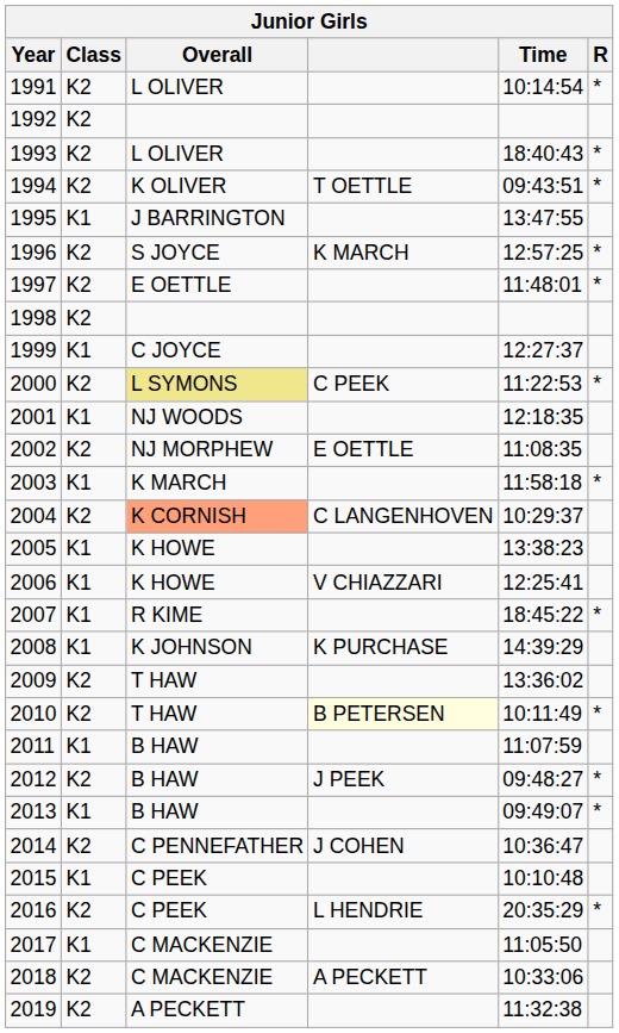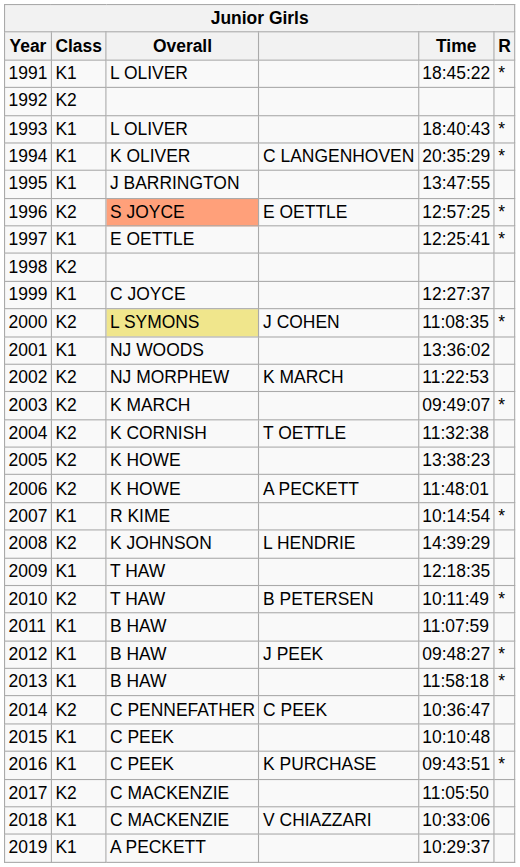 <table class="wikitable">
 <tr>
 <th colspan="6">Junior  Girls</th>
 </tr>
 <tr>
 <th>Year</th>
 <th>Class</th>
 <th>Overall</th>
 <th></th>
 <th>Time</th>
 <th>R</th>
 </tr>
 <tr>
 <td>1991</td>
-<td>K2</td>
+<td>K1</td>
 <td>L OLIVER</td>
 <td></td>
-<td>10:14:54</td>
+<td>18:45:22</td>
 <td>*</td>
 </tr>
 <tr>
 <td>1992</td>
 <td>K2</td>
 <td></td>
 <td></td>
 <td></td>
 <td></td>
 </tr>
 <tr>
 <td>1993</td>
-<td>K2</td>
+<td>K1</td>
 <td>L OLIVER</td>
 <td></td>
 <td>18:40:43</td>
 <td>*</td>
 </tr>
 <tr>
 <td>1994</td>
-<td>K2</td>
+<td>K1</td>
 <td>K OLIVER</td>
-<td>T OETTLE</td>
-<td>09:43:51</td>
+<td>C LANGENHOVEN</td>
+<td>20:35:29</td>
 <td>*</td>
 </tr>
 <tr>
 <td>1995</td>
 <td>K1</td>
 <td>J BARRINGTON</td>
 <td></td>
 <td>13:47:55</td>
 <td></td>
 </tr>
 <tr>
 <td>1996</td>
 <td>K2</td>
-<td>S JOYCE</td>
-<td>K MARCH</td>
+<td style="background: lightsalmon;">S JOYCE</td>
+<td>E OETTLE</td>
 <td>12:57:25</td>
 <td>*</td>
 </tr>
 <tr>
 <td>1997</td>
-<td>K2</td>
+<td>K1</td>
 <td>E OETTLE</td>
 <td></td>
-<td>11:48:01</td>
+<td>12:25:41</td>
 <td>*</td>
 </tr>
 <tr>
 <td>1998</td>
 <td>K2</td>
 <td></td>
 <td></td>
 <td></td>
 <td></td>
 </tr>
 <tr>
 <td>1999</td>
 <td>K1</td>
 <td>C JOYCE</td>
 <td></td>
 <td>12:27:37</td>
 <td></td>
 </tr>
 <tr>
 <td>2000</td>
 <td>K2</td>
 <td style="background: khaki;">L SYMONS</td>
-<td>C PEEK</td>
-<td>11:22:53</td>
+<td>J COHEN</td>
+<td>11:08:35</td>
 <td>*</td>
 </tr>
 <tr>
 <td>2001</td>
 <td>K1</td>
 <td>NJ WOODS</td>
 <td></td>
-<td>12:18:35</td>
+<td>13:36:02</td>
 <td></td>
 </tr>
 <tr>
 <td>2002</td>
 <td>K2</td>
 <td>NJ MORPHEW</td>
-<td>E OETTLE</td>
-<td>11:08:35</td>
+<td>K MARCH</td>
+<td>11:22:53</td>
 <td></td>
 </tr>
 <tr>
 <td>2003</td>
-<td>K1</td>
+<td>K2</td>
 <td>K MARCH</td>
 <td></td>
-<td>11:58:18</td>
+<td>09:49:07</td>
 <td>*</td>
 </tr>
 <tr>
 <td>2004</td>
 <td>K2</td>
-<td style="background: lightsalmon;">K CORNISH</td>
-<td>C LANGENHOVEN</td>
-<td>10:29:37</td>
+<td>K CORNISH</td>
+<td>T OETTLE</td>
+<td>11:32:38</td>
 <td></td>
 </tr>
 <tr>
 <td>2005</td>
-<td>K1</td>
+<td>K2</td>
 <td>K HOWE</td>
 <td></td>
 <td>13:38:23</td>
 <td></td>
 </tr>
 <tr>
 <td>2006</td>
-<td>K1</td>
+<td>K2</td>
 <td>K HOWE</td>
-<td>V CHIAZZARI</td>
-<td>12:25:41</td>
+<td>A PECKETT</td>
+<td>11:48:01</td>
 <td></td>
 </tr>
 <tr>
 <td>2007</td>
 <td>K1</td>
 <td>R KIME</td>
 <td></td>
-<td>18:45:22</td>
+<td>10:14:54</td>
 <td>*</td>
 </tr>
 <tr>
 <td>2008</td>
-<td>K1</td>
+<td>K2</td>
 <td>K JOHNSON</td>
-<td>K PURCHASE</td>
+<td>L HENDRIE</td>
 <td>14:39:29</td>
 <td></td>
 </tr>
 <tr>
 <td>2009</td>
-<td>K2</td>
+<td>K1</td>
 <td>T HAW</td>
 <td></td>
-<td>13:36:02</td>
+<td>12:18:35</td>
 <td></td>
 </tr>
 <tr>
 <td>2010</td>
 <td>K2</td>
 <td>T HAW</td>
-<td style="background: lightyellow;">B PETERSEN</td>
+<td>B PETERSEN</td>
 <td>10:11:49</td>
 <td>*</td>
 </tr>
 <tr>
 <td>2011</td>
 <td>K1</td>
 <td>B HAW</td>
 <td></td>
 <td>11:07:59</td>
 <td></td>
 </tr>
 <tr>
 <td>2012</td>
-<td>K2</td>
+<td>K1</td>
 <td>B HAW</td>
 <td>J PEEK</td>
 <td>09:48:27</td>
 <td>*</td>
 </tr>
 <tr>
 <td>2013</td>
 <td>K1</td>
 <td>B HAW</td>
 <td></td>
-<td>09:49:07</td>
+<td>11:58:18</td>
 <td>*</td>
 </tr>
 <tr>
 <td>2014</td>
 <td>K2</td>
 <td>C PENNEFATHER</td>
-<td>J COHEN</td>
+<td>C PEEK</td>
 <td>10:36:47</td>
 <td></td>
 </tr>
 <tr>
 <td>2015</td>
 <td>K1</td>
 <td>C PEEK</td>
 <td></td>
 <td>10:10:48</td>
 <td></td>
 </tr>
 <tr>
 <td>2016</td>
-<td>K2</td>
+<td>K1</td>
 <td>C PEEK</td>
-<td>L HENDRIE</td>
-<td>20:35:29</td>
+<td>K PURCHASE</td>
+<td>09:43:51</td>
 <td>*</td>
 </tr>
 <tr>
 <td>2017</td>
-<td>K1</td>
+<td>K2</td>
 <td>C MACKENZIE</td>
 <td></td>
 <td>11:05:50</td>
 <td></td>
 </tr>
 <tr>
 <td>2018</td>
-<td>K2</td>
+<td>K1</td>
 <td>C MACKENZIE</td>
-<td>A PECKETT</td>
+<td>V CHIAZZARI</td>
 <td>10:33:06</td>
 <td></td>
 </tr>
 <tr>
 <td>2019</td>
-<td>K2</td>
+<td>K1</td>
 <td>A PECKETT</td>
 <td></td>
-<td>11:32:38</td>
+<td>10:29:37</td>
 <td></td>
 </tr>
 </table>
